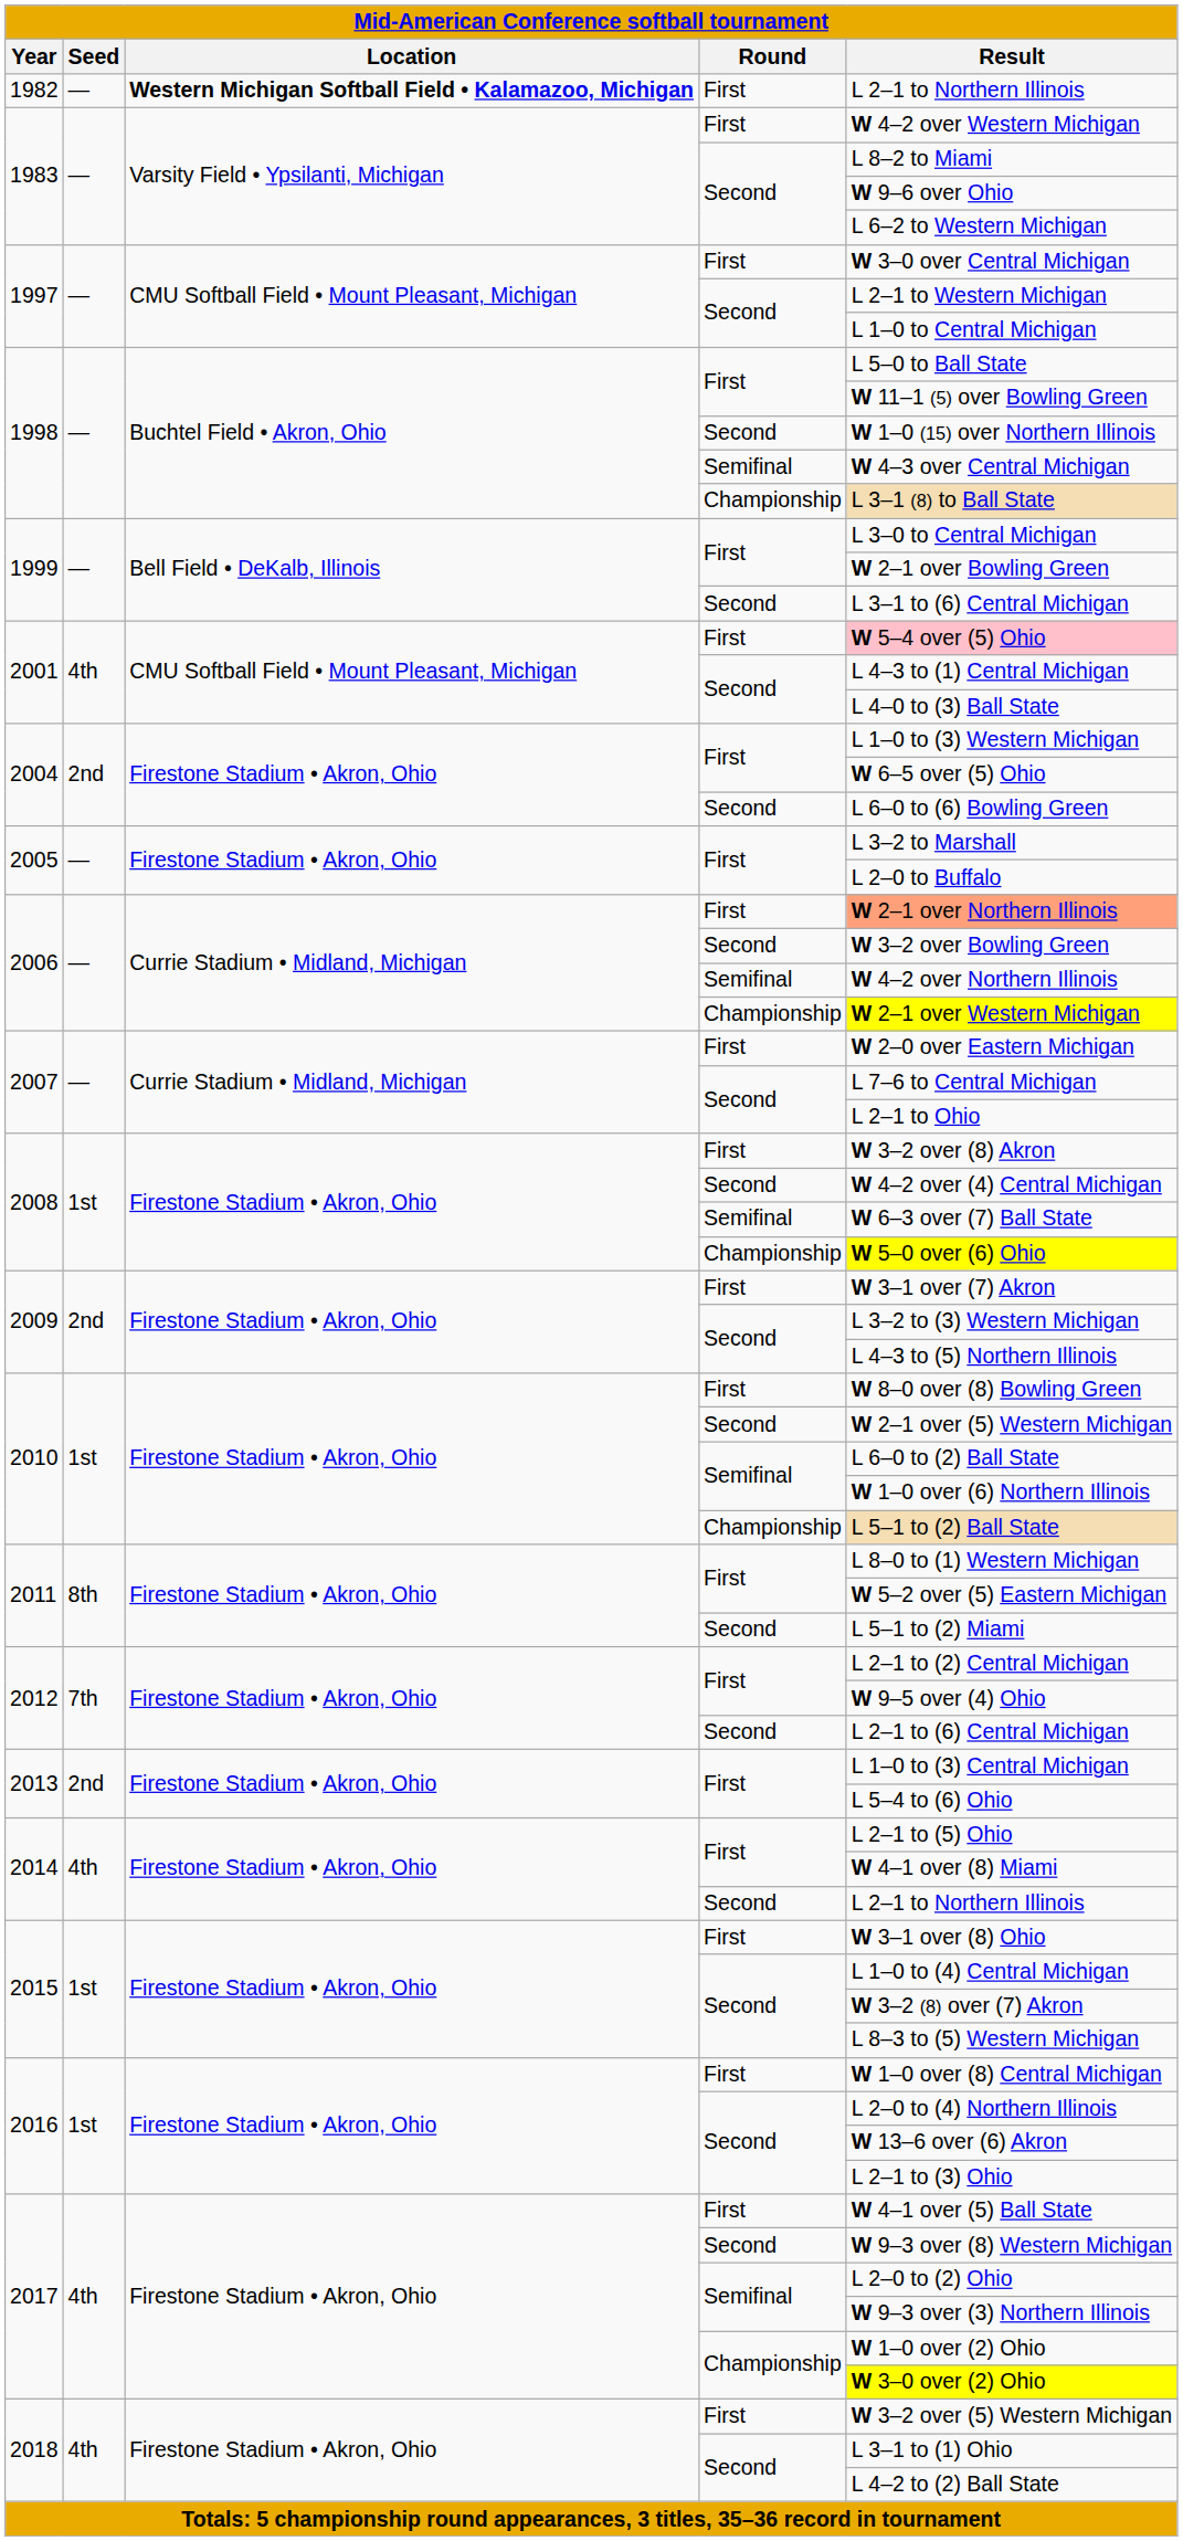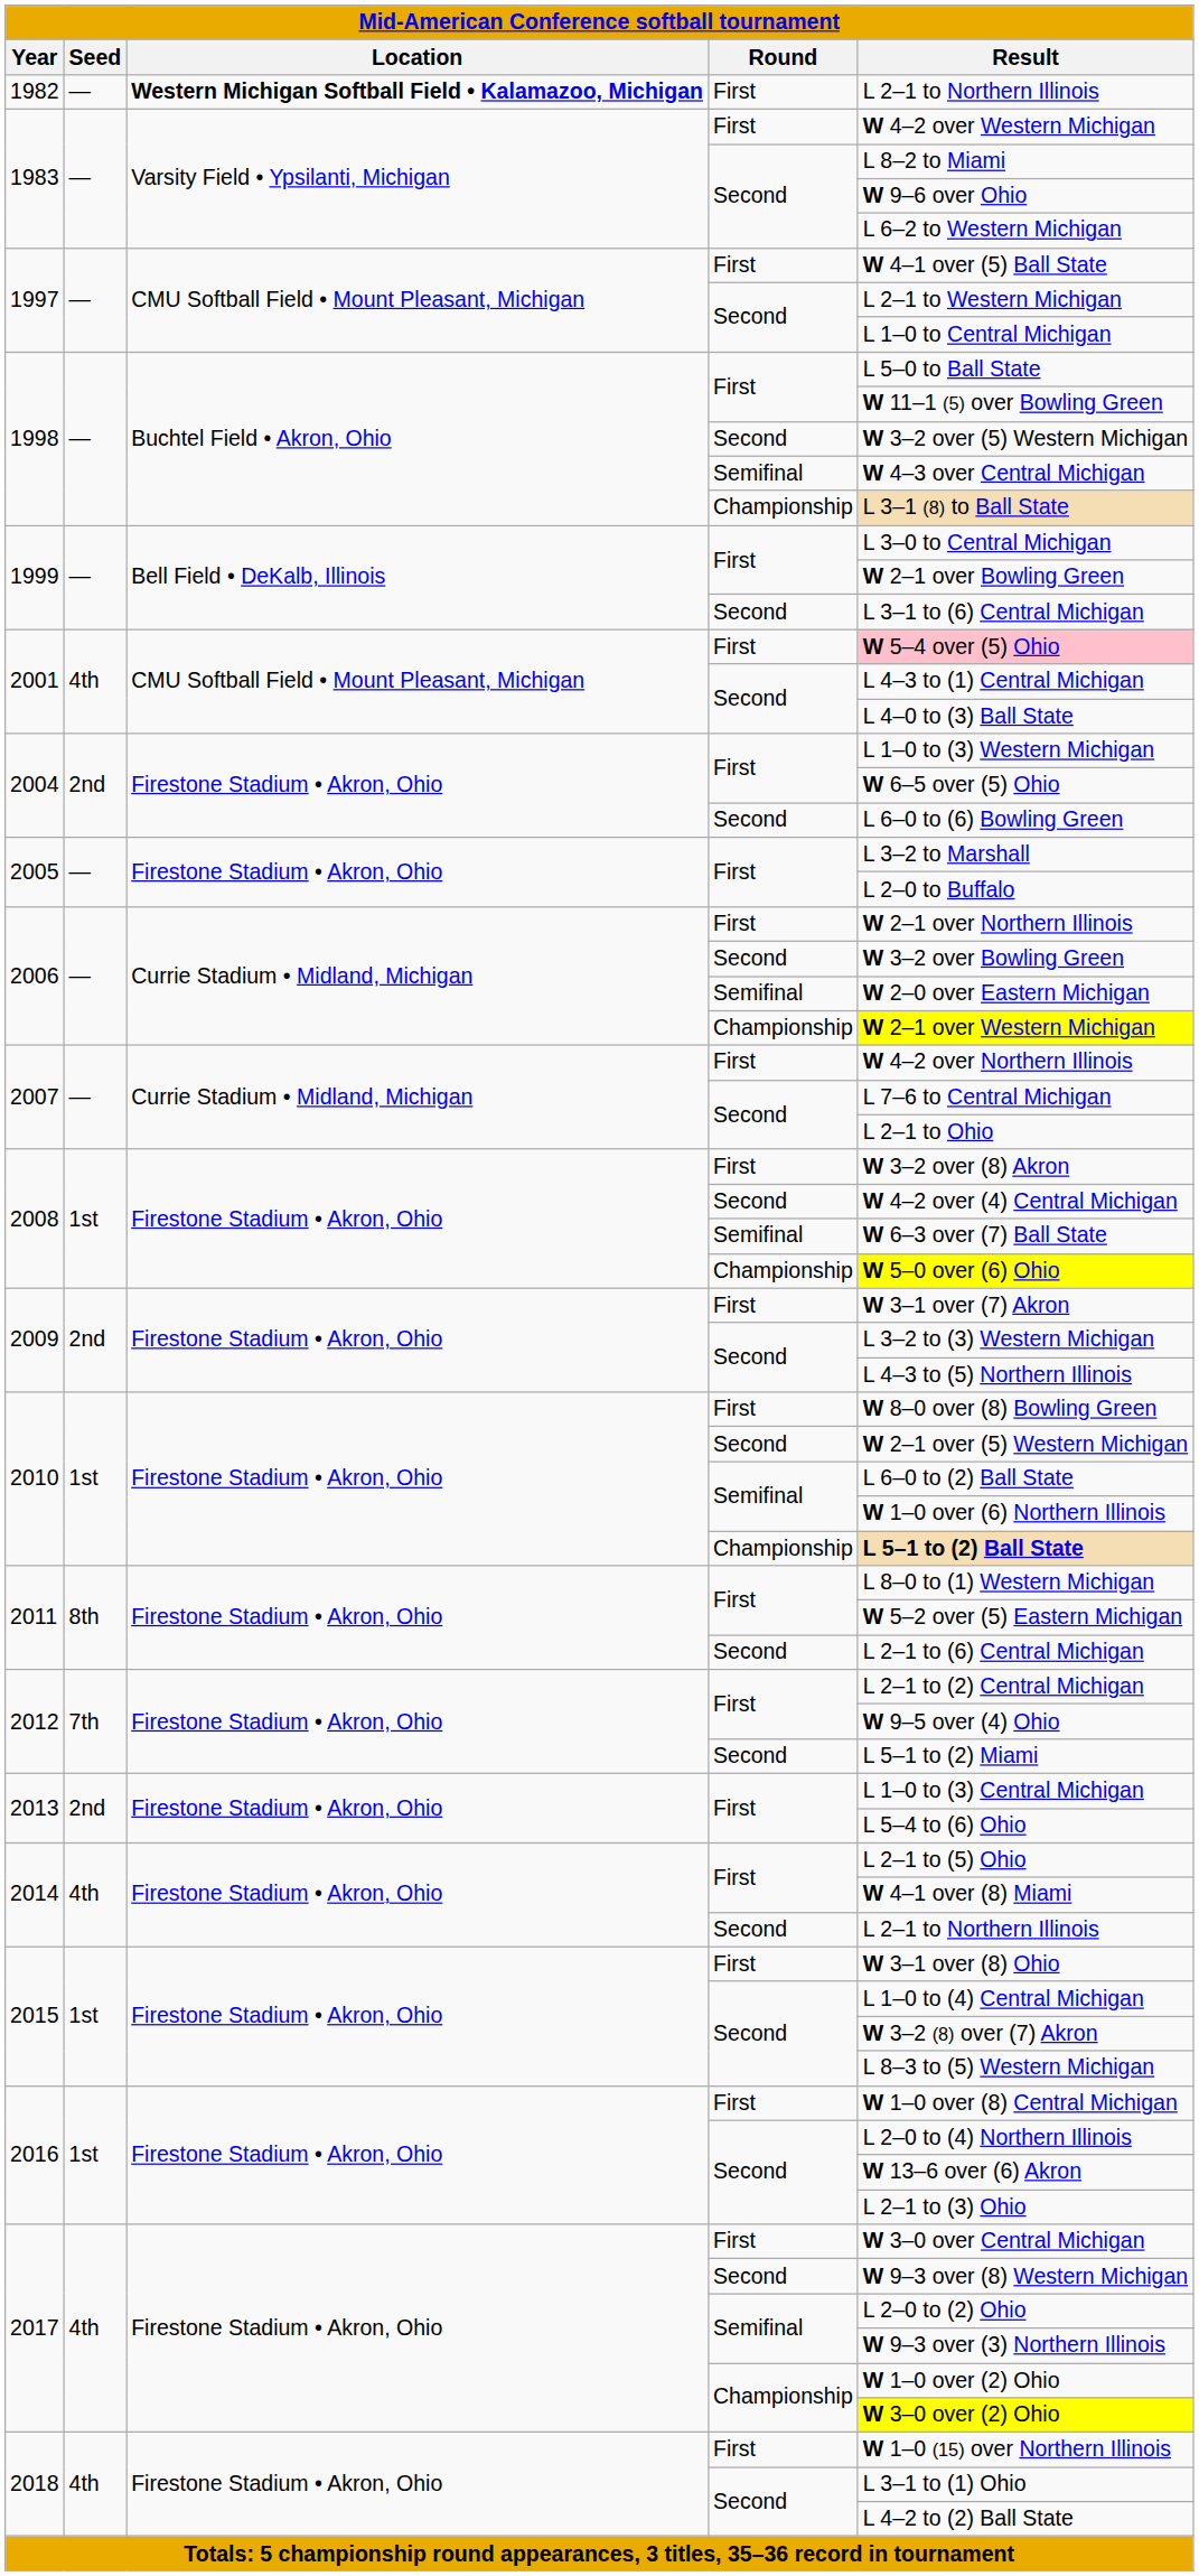 <table class="wikitable">
 <tr>
 <th colspan=6 style="background:#eaab00;"><a href='#'>Mid-American Conference softball tournament</a></th>
 </tr>
 <tr>
 <th>Year</th>
 <th>Seed</th>
 <th>Location</th>
 <th>Round</th>
 <th>Result</th>
 </tr>
 <tr>
 <td>1982</td>
 <td>—</td>
 <td><strong>Western Michigan Softball Field • <a href='#'>Kalamazoo, Michigan</a></strong></td>
 <td>First</td>
 <td>L 2–1 to <a href='#'>Northern Illinois</a></td>
 </tr>
 <tr>
 <td rowspan="4">1983</td>
 <td rowspan="4">—</td>
 <td rowspan="4">Varsity Field • <a href='#'>Ypsilanti, Michigan</a></td>
 <td>First</td>
 <td><strong>W</strong> 4–2 over <a href='#'>Western Michigan</a></td>
 </tr>
 <tr>
 <td rowspan="3">Second</td>
 <td>L 8–2 to <a href='#'>Miami</a></td>
 </tr>
 <tr>
 <td><strong>W</strong> 9–6 over <a href='#'>Ohio</a></td>
 </tr>
 <tr>
 <td>L 6–2 to <a href='#'>Western Michigan</a></td>
 </tr>
 <tr>
 <td rowspan="3">1997</td>
 <td rowspan="3">—</td>
 <td rowspan="3">CMU Softball Field • <a href='#'>Mount Pleasant, Michigan</a></td>
 <td>First</td>
-<td><strong>W</strong> 3–0 over <a href='#'>Central Michigan</a></td>
+<td><strong>W</strong> 4–1 over (5) <a href='#'>Ball State</a></td>
 </tr>
 <tr>
 <td rowspan="2">Second</td>
 <td>L 2–1 to <a href='#'>Western Michigan</a></td>
 </tr>
 <tr>
 <td>L 1–0 to <a href='#'>Central Michigan</a></td>
 </tr>
 <tr>
 <td rowspan="5">1998</td>
 <td rowspan="5">—</td>
 <td rowspan="5">Buchtel Field • <a href='#'>Akron, Ohio</a></td>
 <td rowspan="2">First</td>
 <td>L 5–0 to <a href='#'>Ball State</a></td>
 </tr>
 <tr>
 <td><strong>W</strong> 11–1 <small>(5)</small> over <a href='#'>Bowling Green</a></td>
 </tr>
 <tr>
 <td>Second</td>
-<td><strong>W</strong> 1–0 <small>(15)</small> over <a href='#'>Northern Illinois</a></td>
+<td><strong>W</strong> 3–2 over (5) Western Michigan</td>
 </tr>
 <tr>
 <td>Semifinal</td>
 <td><strong>W</strong> 4–3 over <a href='#'>Central Michigan</a></td>
 </tr>
 <tr>
 <td>Championship</td>
 <td style="background: wheat">L 3–1 <small>(8)</small> to <a href='#'>Ball State</a></td>
 </tr>
 <tr>
 <td rowspan="3">1999</td>
 <td rowspan="3">—</td>
 <td rowspan="3">Bell Field • <a href='#'>DeKalb, Illinois</a></td>
 <td rowspan="2">First</td>
 <td>L 3–0 to <a href='#'>Central Michigan</a></td>
 </tr>
 <tr>
 <td><strong>W</strong> 2–1 over <a href='#'>Bowling Green</a></td>
 </tr>
 <tr>
 <td>Second</td>
 <td>L 3–1 to (6) <a href='#'>Central Michigan</a></td>
 </tr>
 <tr>
 <td rowspan="3">2001</td>
 <td rowspan="3">4th</td>
 <td rowspan="3">CMU Softball Field • <a href='#'>Mount Pleasant, Michigan</a></td>
 <td>First</td>
 <td style="background: pink;"><strong>W</strong> 5–4 over (5) <a href='#'>Ohio</a></td>
 </tr>
 <tr>
 <td rowspan="2">Second</td>
 <td>L 4–3 to (1) <a href='#'>Central Michigan</a></td>
 </tr>
 <tr>
 <td>L 4–0 to (3) <a href='#'>Ball State</a></td>
 </tr>
 <tr>
 <td rowspan="3">2004</td>
 <td rowspan="3">2nd</td>
 <td rowspan="3"><a href='#'>Firestone Stadium</a> • <a href='#'>Akron, Ohio</a></td>
 <td rowspan="2">First</td>
 <td>L 1–0 to (3) <a href='#'>Western Michigan</a></td>
 </tr>
 <tr>
 <td><strong>W</strong> 6–5 over (5) <a href='#'>Ohio</a></td>
 </tr>
 <tr>
 <td>Second</td>
 <td>L 6–0 to (6) <a href='#'>Bowling Green</a></td>
 </tr>
 <tr>
 <td rowspan="2">2005</td>
 <td rowspan="2">—</td>
 <td rowspan="2"><a href='#'>Firestone Stadium</a> • <a href='#'>Akron, Ohio</a></td>
 <td rowspan="2">First</td>
 <td>L 3–2 to <a href='#'>Marshall</a></td>
 </tr>
 <tr>
 <td>L 2–0 to <a href='#'>Buffalo</a></td>
 </tr>
 <tr>
 <td rowspan="4">2006</td>
 <td rowspan="4">—</td>
 <td rowspan="4">Currie Stadium • <a href='#'>Midland, Michigan</a></td>
 <td>First</td>
-<td style="background: lightsalmon;"><strong>W</strong> 2–1 over <a href='#'>Northern Illinois</a></td>
+<td><strong>W</strong> 2–1 over <a href='#'>Northern Illinois</a></td>
 </tr>
 <tr>
 <td>Second</td>
 <td><strong>W</strong> 3–2 over <a href='#'>Bowling Green</a></td>
 </tr>
 <tr>
 <td>Semifinal</td>
-<td><strong>W</strong> 4–2 over <a href='#'>Northern Illinois</a></td>
+<td><strong>W</strong> 2–0 over <a href='#'>Eastern Michigan</a></td>
 </tr>
 <tr>
 <td>Championship</td>
 <td style="background: yellow"><strong>W</strong> 2–1 over <a href='#'>Western Michigan</a></td>
 </tr>
 <tr>
 <td rowspan="3">2007</td>
 <td rowspan="3">—</td>
 <td rowspan="3">Currie Stadium • <a href='#'>Midland, Michigan</a></td>
 <td>First</td>
-<td><strong>W</strong> 2–0 over <a href='#'>Eastern Michigan</a></td>
+<td><strong>W</strong> 4–2 over <a href='#'>Northern Illinois</a></td>
 </tr>
 <tr>
 <td rowspan="2">Second</td>
 <td>L 7–6 to <a href='#'>Central Michigan</a></td>
 </tr>
 <tr>
 <td>L 2–1 to <a href='#'>Ohio</a></td>
 </tr>
 <tr>
 <td rowspan="4">2008</td>
 <td rowspan="4">1st</td>
 <td rowspan="4"><a href='#'>Firestone Stadium</a> • <a href='#'>Akron, Ohio</a></td>
 <td>First</td>
 <td><strong>W</strong> 3–2 over (8) <a href='#'>Akron</a></td>
 </tr>
 <tr>
 <td>Second</td>
 <td><strong>W</strong> 4–2 over (4) <a href='#'>Central Michigan</a></td>
 </tr>
 <tr>
 <td>Semifinal</td>
 <td><strong>W</strong> 6–3 over (7) <a href='#'>Ball State</a></td>
 </tr>
 <tr>
 <td>Championship</td>
 <td style="background: yellow"><strong>W</strong> 5–0 over (6) <a href='#'>Ohio</a></td>
 </tr>
 <tr>
 <td rowspan="3">2009</td>
 <td rowspan="3">2nd</td>
 <td rowspan="3"><a href='#'>Firestone Stadium</a> • <a href='#'>Akron, Ohio</a></td>
 <td>First</td>
 <td><strong>W</strong> 3–1 over (7) <a href='#'>Akron</a></td>
 </tr>
 <tr>
 <td rowspan="2">Second</td>
 <td>L 3–2 to (3) <a href='#'>Western Michigan</a></td>
 </tr>
 <tr>
 <td>L 4–3 to (5) <a href='#'>Northern Illinois</a></td>
 </tr>
 <tr>
 <td rowspan="5">2010</td>
 <td rowspan="5">1st</td>
 <td rowspan="5"><a href='#'>Firestone Stadium</a> • <a href='#'>Akron, Ohio</a></td>
 <td>First</td>
 <td><strong>W</strong> 8–0 over (8) <a href='#'>Bowling Green</a></td>
 </tr>
 <tr>
 <td>Second</td>
 <td><strong>W</strong> 2–1 over (5) <a href='#'>Western Michigan</a></td>
 </tr>
 <tr>
 <td rowspan="2">Semifinal</td>
 <td>L 6–0 to (2) <a href='#'>Ball State</a></td>
 </tr>
 <tr>
 <td><strong>W</strong> 1–0 over (6) <a href='#'>Northern Illinois</a></td>
 </tr>
 <tr>
 <td>Championship</td>
-<td style="background: wheat">L 5–1 to (2) <a href='#'>Ball State</a></td>
+<td style="background: wheat"><strong>L 5–1 to (2) <a href='#'>Ball State</a></strong></td>
 </tr>
 <tr>
 <td rowspan="3">2011</td>
 <td rowspan="3">8th</td>
 <td rowspan="3"><a href='#'>Firestone Stadium</a> • <a href='#'>Akron, Ohio</a></td>
 <td rowspan="2">First</td>
 <td>L 8–0 to (1) <a href='#'>Western Michigan</a></td>
 </tr>
 <tr>
 <td><strong>W</strong> 5–2 over (5) <a href='#'>Eastern Michigan</a></td>
 </tr>
 <tr>
 <td>Second</td>
-<td>L 5–1 to (2) <a href='#'>Miami</a></td>
+<td>L 2–1 to (6) <a href='#'>Central Michigan</a></td>
 </tr>
 <tr>
 <td rowspan="3">2012</td>
 <td rowspan="3">7th</td>
 <td rowspan="3"><a href='#'>Firestone Stadium</a> • <a href='#'>Akron, Ohio</a></td>
 <td rowspan="2">First</td>
 <td>L 2–1 to (2) <a href='#'>Central Michigan</a></td>
 </tr>
 <tr>
 <td><strong>W</strong> 9–5 over (4) <a href='#'>Ohio</a></td>
 </tr>
 <tr>
 <td>Second</td>
-<td>L 2–1 to (6) <a href='#'>Central Michigan</a></td>
+<td>L 5–1 to (2) <a href='#'>Miami</a></td>
 </tr>
 <tr>
 <td rowspan="2">2013</td>
 <td rowspan="2">2nd</td>
 <td rowspan="2"><a href='#'>Firestone Stadium</a> • <a href='#'>Akron, Ohio</a></td>
 <td rowspan="2">First</td>
 <td>L 1–0 to (3) <a href='#'>Central Michigan</a></td>
 </tr>
 <tr>
 <td>L 5–4 to (6) <a href='#'>Ohio</a></td>
 </tr>
 <tr>
 <td rowspan="3">2014</td>
 <td rowspan="3">4th</td>
 <td rowspan="3"><a href='#'>Firestone Stadium</a> • <a href='#'>Akron, Ohio</a></td>
 <td rowspan="2">First</td>
 <td>L 2–1 to (5) <a href='#'>Ohio</a></td>
 </tr>
 <tr>
 <td><strong>W</strong> 4–1 over (8) <a href='#'>Miami</a></td>
 </tr>
 <tr>
 <td>Second</td>
 <td>L 2–1 to <a href='#'>Northern Illinois</a></td>
 </tr>
 <tr>
 <td rowspan="4">2015</td>
 <td rowspan="4">1st</td>
 <td rowspan="4"><a href='#'>Firestone Stadium</a> • <a href='#'>Akron, Ohio</a></td>
 <td>First</td>
 <td><strong>W</strong> 3–1 over (8) <a href='#'>Ohio</a></td>
 </tr>
 <tr>
 <td rowspan="3">Second</td>
 <td>L 1–0 to (4) <a href='#'>Central Michigan</a></td>
 </tr>
 <tr>
 <td><strong>W</strong> 3–2 <small>(8)</small> over (7) <a href='#'>Akron</a></td>
 </tr>
 <tr>
 <td>L 8–3 to (5) <a href='#'>Western Michigan</a></td>
 </tr>
 <tr>
 <td rowspan="4">2016</td>
 <td rowspan="4">1st</td>
 <td rowspan="4"><a href='#'>Firestone Stadium</a> • <a href='#'>Akron, Ohio</a></td>
 <td>First</td>
 <td><strong>W</strong> 1–0 over (8) <a href='#'>Central Michigan</a></td>
 </tr>
 <tr>
 <td rowspan="3">Second</td>
 <td>L 2–0 to (4) <a href='#'>Northern Illinois</a></td>
 </tr>
 <tr>
 <td><strong>W</strong> 13–6 over (6) <a href='#'>Akron</a></td>
 </tr>
 <tr>
 <td>L 2–1 to (3) <a href='#'>Ohio</a></td>
 </tr>
 <tr>
 <td rowspan="6">2017</td>
 <td rowspan="6">4th</td>
 <td rowspan="6">Firestone Stadium • Akron, Ohio</td>
 <td>First</td>
-<td><strong>W</strong> 4–1 over (5) <a href='#'>Ball State</a></td>
+<td><strong>W</strong> 3–0 over <a href='#'>Central Michigan</a></td>
 </tr>
 <tr>
 <td>Second</td>
 <td><strong>W</strong> 9–3 over (8) <a href='#'>Western Michigan</a></td>
 </tr>
 <tr>
 <td rowspan="2">Semifinal</td>
 <td>L 2–0 to (2) <a href='#'>Ohio</a></td>
 </tr>
 <tr>
 <td><strong>W</strong> 9–3 over (3) <a href='#'>Northern Illinois</a></td>
 </tr>
 <tr>
 <td rowspan="2">Championship</td>
 <td><strong>W</strong> 1–0  over (2) Ohio</td>
 </tr>
 <tr>
 <td style="background: yellow"><strong>W</strong> 3–0 over (2) Ohio</td>
 </tr>
 <tr>
 <td rowspan="3">2018</td>
 <td rowspan="3">4th</td>
 <td rowspan="3">Firestone Stadium • Akron, Ohio</td>
 <td>First</td>
-<td><strong>W</strong> 3–2 over (5) Western Michigan</td>
+<td><strong>W</strong> 1–0 <small>(15)</small> over <a href='#'>Northern Illinois</a></td>
 </tr>
 <tr>
 <td rowspan="2">Second</td>
 <td>L 3–1 to (1) Ohio</td>
 </tr>
 <tr>
 <td>L 4–2 to (2) Ball State</td>
 </tr>
 <tr>
 <th colspan=6 style="background:#eaab00;">Totals: 5 championship round appearances, 3 titles, 35–36 record in tournament</th>
 </tr>
 </table>
